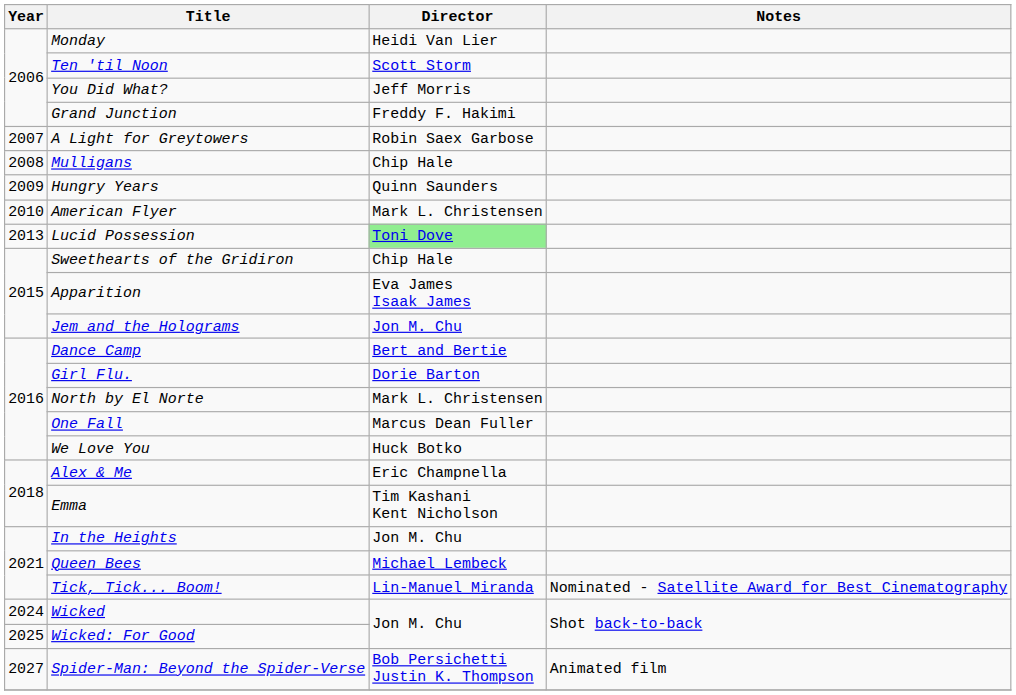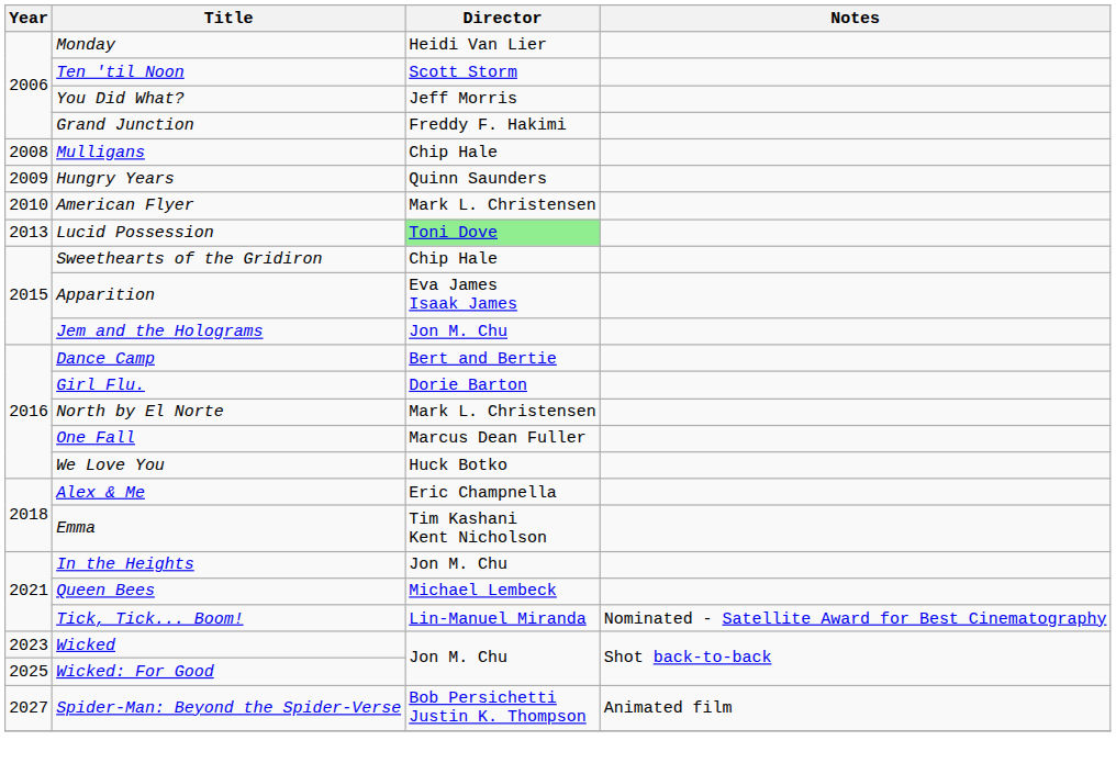 <table class="wikitable">
 <tr>
 <th>Year</th>
 <th>Title</th>
 <th>Director</th>
 <th>Notes</th>
 </tr>
 <tr>
 <td rowspan=4>2006</td>
 <td><em>Monday</em></td>
 <td>Heidi Van Lier</td>
 <td></td>
 </tr>
 <tr>
 <td><em><a href='#'>Ten 'til Noon</a></em></td>
 <td><a href='#'>Scott Storm</a></td>
 <td></td>
 </tr>
 <tr>
 <td><em>You Did What?</em></td>
 <td>Jeff Morris</td>
 <td></td>
 </tr>
 <tr>
 <td><em>Grand Junction</em></td>
 <td>Freddy F. Hakimi</td>
-<td></td>
-</tr>
-<tr>
-<td>2007</td>
-<td><em>A Light for Greytowers</em></td>
-<td>Robin Saex Garbose</td>
 <td></td>
 </tr>
 <tr>
 <td>2008</td>
 <td><em><a href='#'>Mulligans</a></em></td>
 <td>Chip Hale</td>
 <td></td>
 </tr>
 <tr>
 <td>2009</td>
 <td><em>Hungry Years</em></td>
 <td>Quinn Saunders</td>
 <td></td>
 </tr>
 <tr>
 <td>2010</td>
 <td><em>American Flyer</em></td>
 <td>Mark L. Christensen</td>
 <td></td>
 </tr>
 <tr>
 <td>2013</td>
 <td><em>Lucid Possession</em></td>
 <td style="background: lightgreen;"><a href='#'>Toni Dove</a></td>
 <td></td>
 </tr>
 <tr>
 <td rowspan="3">2015</td>
 <td><em>Sweethearts of the Gridiron</em></td>
 <td>Chip Hale</td>
 <td></td>
 </tr>
 <tr>
 <td><em>Apparition</em></td>
 <td>Eva James<br><a href='#'>Isaak James</a></td>
 <td></td>
 </tr>
 <tr>
 <td><em><a href='#'>Jem and the Holograms</a></em></td>
 <td><a href='#'>Jon M. Chu</a></td>
 <td></td>
 </tr>
 <tr>
 <td rowspan=5>2016</td>
 <td><em><a href='#'>Dance Camp</a></em></td>
 <td><a href='#'>Bert and Bertie</a></td>
 <td></td>
 </tr>
 <tr>
 <td><em><a href='#'>Girl Flu.</a></em></td>
 <td><a href='#'>Dorie Barton</a></td>
 <td></td>
 </tr>
 <tr>
 <td><em>North by El Norte</em></td>
 <td>Mark L. Christensen</td>
 <td></td>
 </tr>
 <tr>
 <td><em><a href='#'>One Fall</a></em></td>
 <td>Marcus Dean Fuller</td>
 <td></td>
 </tr>
 <tr>
 <td><em>We Love You</em></td>
 <td>Huck Botko</td>
 <td></td>
 </tr>
 <tr>
 <td rowspan=2>2018</td>
 <td><em><a href='#'>Alex & Me</a></em></td>
 <td>Eric Champnella</td>
 <td></td>
 </tr>
 <tr>
 <td><em>Emma</em></td>
 <td>Tim Kashani<br>Kent Nicholson</td>
 <td></td>
 </tr>
 <tr>
 <td rowspan=3>2021</td>
 <td><em><a href='#'>In the Heights</a></em></td>
 <td>Jon M. Chu</td>
 <td></td>
 </tr>
 <tr>
 <td><em><a href='#'>Queen Bees</a></em></td>
 <td><a href='#'>Michael Lembeck</a></td>
 <td></td>
 </tr>
 <tr>
 <td><em><a href='#'>Tick, Tick... Boom!</a></em></td>
 <td><a href='#'>Lin-Manuel Miranda</a></td>
 <td>Nominated - <a href='#'>Satellite Award for Best Cinematography</a></td>
 </tr>
 <tr>
-<td>2024</td>
+<td>2023</td>
 <td><em><a href='#'>Wicked</a></em></td>
 <td rowspan=2>Jon M. Chu</td>
 <td rowspan=2>Shot <a href='#'>back-to-back</a></td>
 </tr>
 <tr>
 <td>2025</td>
 <td><em><a href='#'>Wicked: For Good</a></em></td>
 </tr>
 <tr>
 <td>2027</td>
 <td><em><a href='#'>Spider-Man: Beyond the Spider-Verse</a></em></td>
 <td><a href='#'>Bob Persichetti</a><br><a href='#'>Justin K. Thompson</a></td>
 <td>Animated film</td>
 </tr>
 <tr>
 </tr>
 </table>
